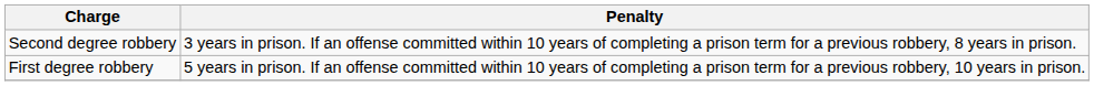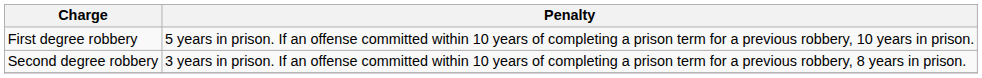 <table class="wikitable">
 <tr>
 <th>Charge</th>
 <th>Penalty</th>
 </tr>
 <tr>
+<td>First degree robbery</td>
+<td>5 years in prison. If an offense committed within 10 years of completing a prison term for a previous robbery, 10 years in prison.</td>
+</tr>
+<tr>
 <td>Second degree robbery</td>
 <td>3 years in prison. If an offense committed within 10 years of completing a prison term for a previous robbery, 8 years in prison.</td>
 </tr>
 <tr>
-<td>First degree robbery</td>
-<td>5 years in prison. If an offense committed within 10 years of completing a prison term for a previous robbery, 10 years in prison.</td>
-</tr>
-<tr>
 </tr>
 </table>
